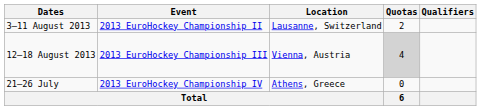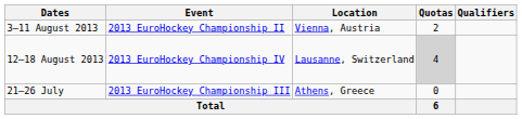 <table class="wikitable">
 <tr>
 <th>Dates</th>
 <th>Event</th>
 <th>Location</th>
 <th>Quotas</th>
 <th>Qualifiers</th>
 </tr>
 <tr>
 <td>3–11 August 2013</td>
 <td><a href='#'>2013 EuroHockey Championship II</a></td>
-<td><a href='#'>Lausanne</a>, Switzerland</td>
+<td><a href='#'>Vienna</a>, Austria</td>
 <td align=center>2</td>
 <td><br></td>
 </tr>
 <tr>
 <td>12–18 August 2013</td>
-<td><a href='#'>2013 EuroHockey Championship III</a></td>
-<td><a href='#'>Vienna</a>, Austria</td>
+<td><a href='#'>2013 EuroHockey Championship IV</a></td>
+<td><a href='#'>Lausanne</a>, Switzerland</td>
 <td align=center style="background: lightgrey;">4</td>
 <td><br><s></s><br><br><br></td>
 </tr>
 <tr>
 <td>21–26 July</td>
-<td><a href='#'>2013 EuroHockey Championship IV</a></td>
+<td><a href='#'>2013 EuroHockey Championship III</a></td>
 <td><a href='#'>Athens</a>, Greece</td>
 <td align=center>0</td>
 <td><s></s></td>
 </tr>
 <tr>
 <th colspan=3>Total</th>
 <th>6</th>
 <th></th>
 </tr>
 </table>
